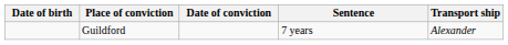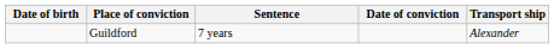 <table class="wikitable sortable plainrowheaders" style="width=1024px;">
 <tr>
 <th style="width: 15%;">Date of birth</th>
 <th style="width: 20%;">Place of conviction</th>
+<th style="width: 30%;">Sentence</th>
 <th style="width: 20%;">Date of conviction</th>
-<th style="width: 30%;">Sentence</th>
 <th style="width: 15%;">Transport ship</th>
 </tr>
 <tr>
 <td></td>
 <td>Guildford</td>
+<td>7 years</td>
 <td></td>
-<td>7 years</td>
 <td><em>Alexander</em></td>
 </tr>
 </table>
